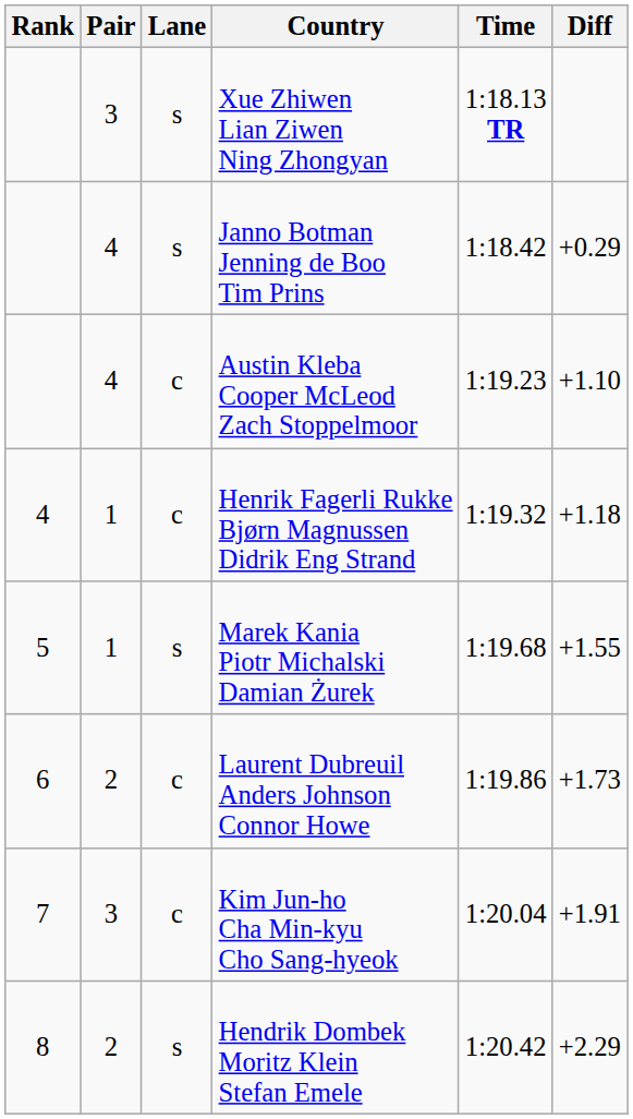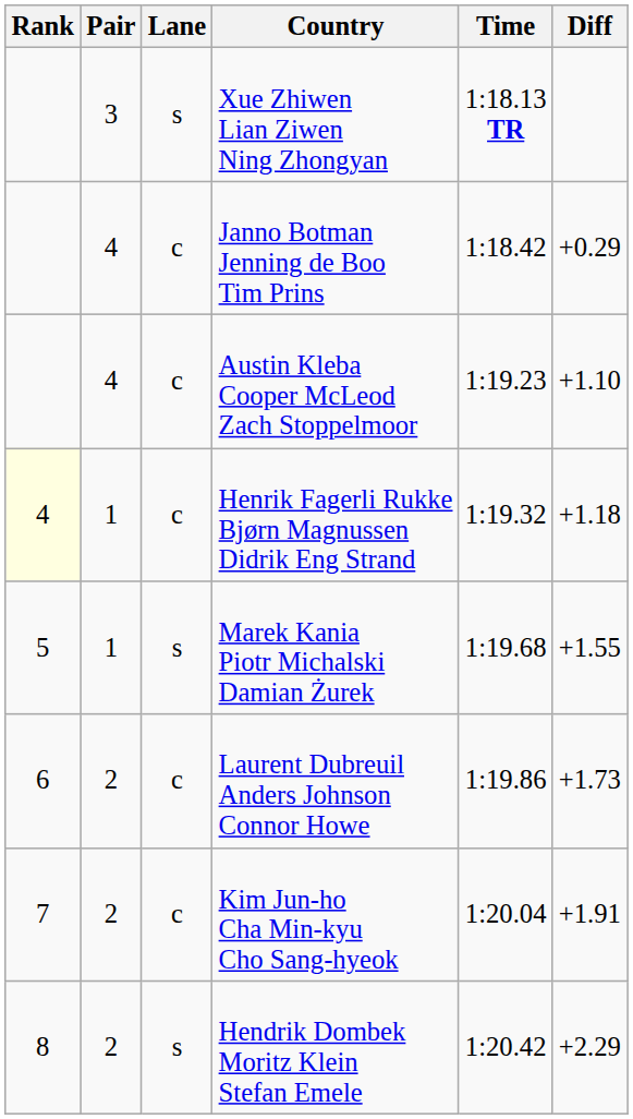 <table class="wikitable sortable" style="text-align:center">
 <tr>
 <th>Rank</th>
 <th>Pair</th>
 <th>Lane</th>
 <th>Country</th>
 <th>Time</th>
 <th>Diff</th>
 </tr>
 <tr>
 <td></td>
 <td>3</td>
 <td>s</td>
 <td align=left><br><a href='#'>Xue Zhiwen</a> <br><a href='#'>Lian Ziwen</a><br><a href='#'>Ning Zhongyan</a></td>
 <td>1:18.13<br><strong><a href='#'>TR</a></strong></td>
 <td></td>
 </tr>
 <tr>
 <td></td>
 <td>4</td>
-<td>s</td>
+<td>c</td>
 <td align=left><br><a href='#'>Janno Botman</a><br><a href='#'>Jenning de Boo</a><br><a href='#'>Tim Prins</a></td>
 <td>1:18.42</td>
 <td>+0.29</td>
 </tr>
 <tr>
 <td></td>
 <td>4</td>
 <td>c</td>
 <td align=left><br><a href='#'>Austin Kleba</a><br><a href='#'>Cooper McLeod</a><br><a href='#'>Zach Stoppelmoor</a></td>
 <td>1:19.23</td>
 <td>+1.10</td>
 </tr>
 <tr>
-<td>4</td>
+<td style="background: lightyellow;">4</td>
 <td>1</td>
 <td>c</td>
 <td align=left><br><a href='#'>Henrik Fagerli Rukke</a><br><a href='#'>Bjørn Magnussen</a><br><a href='#'>Didrik Eng Strand</a></td>
 <td>1:19.32</td>
 <td>+1.18</td>
 </tr>
 <tr>
 <td>5</td>
 <td>1</td>
 <td>s</td>
 <td align=left><br><a href='#'>Marek Kania</a><br><a href='#'>Piotr Michalski</a><br><a href='#'>Damian Żurek</a></td>
 <td>1:19.68</td>
 <td>+1.55</td>
 </tr>
 <tr>
 <td>6</td>
 <td>2</td>
 <td>c</td>
 <td align=left><br><a href='#'>Laurent Dubreuil</a><br><a href='#'>Anders Johnson</a><br><a href='#'>Connor Howe</a></td>
 <td>1:19.86</td>
 <td>+1.73</td>
 </tr>
 <tr>
 <td>7</td>
-<td>3</td>
+<td>2</td>
 <td>c</td>
 <td align=left><br><a href='#'>Kim Jun-ho</a><br><a href='#'>Cha Min-kyu</a><br><a href='#'>Cho Sang-hyeok</a></td>
 <td>1:20.04</td>
 <td>+1.91</td>
 </tr>
 <tr>
 <td>8</td>
 <td>2</td>
 <td>s</td>
 <td align=left><br><a href='#'>Hendrik Dombek</a><br><a href='#'>Moritz Klein</a><br><a href='#'>Stefan Emele</a></td>
 <td>1:20.42</td>
 <td>+2.29</td>
 </tr>
 </table>
